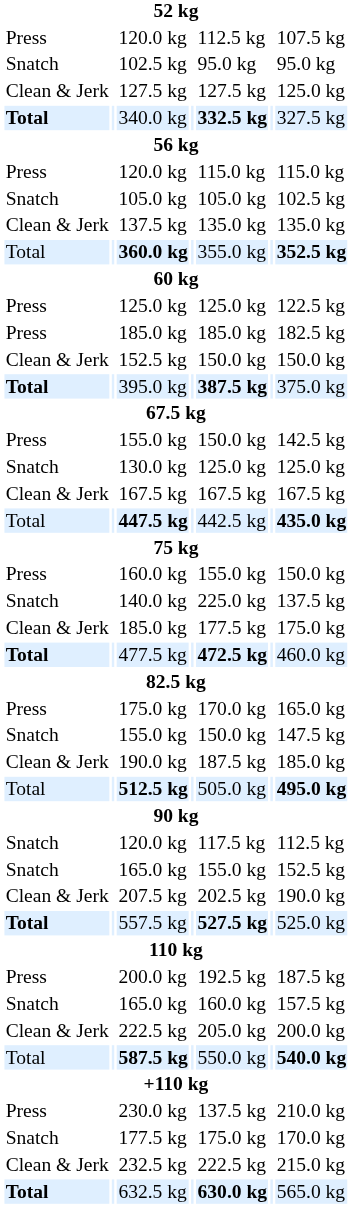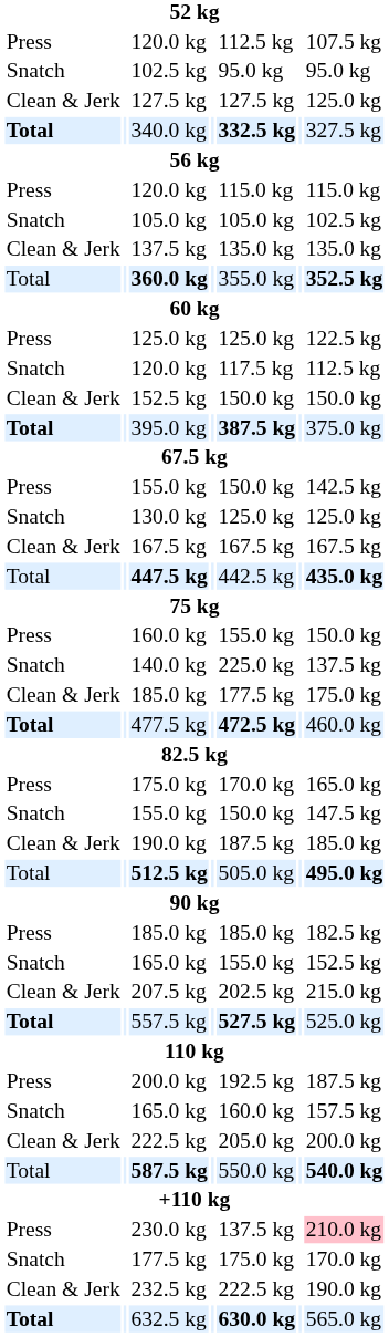 <table>
 <tr>
 <th colspan=7>52 kg</th>
 </tr>
 <tr>
 <td>Press</td>
 <td></td>
 <td>120.0 kg</td>
 <td></td>
 <td>112.5 kg</td>
 <td></td>
 <td>107.5 kg</td>
 </tr>
 <tr>
 <td>Snatch</td>
 <td></td>
 <td>102.5 kg</td>
 <td></td>
 <td>95.0 kg</td>
 <td></td>
 <td>95.0 kg</td>
 </tr>
 <tr>
 <td>Clean & Jerk</td>
 <td></td>
 <td>127.5 kg</td>
 <td></td>
 <td>127.5 kg</td>
 <td></td>
 <td>125.0 kg</td>
 </tr>
 <tr bgcolor=#dfefff>
 <td><strong>Total</strong></td>
 <td><strong></td>
 <td></strong>340.0 kg<strong></td>
 <td></strong></td>
 <td><strong>332.5 kg</strong></td>
 <td><strong></td>
 <td></strong>327.5 kg<strong></td>
 </tr>
 <tr>
 <th colspan=7>56 kg</th>
 </tr>
 <tr>
 <td>Press</td>
 <td></td>
 <td>120.0 kg</td>
 <td></td>
 <td>115.0 kg</td>
 <td></td>
 <td>115.0 kg</td>
 </tr>
 <tr>
 <td>Snatch</td>
 <td></td>
 <td>105.0 kg</td>
 <td></td>
 <td>105.0 kg</td>
 <td></td>
 <td>102.5 kg</td>
 </tr>
 <tr>
 <td>Clean & Jerk</td>
 <td></td>
 <td>137.5 kg</td>
 <td></td>
 <td>135.0 kg</td>
 <td></td>
 <td>135.0 kg</td>
 </tr>
 <tr bgcolor=#dfefff>
 <td></strong>Total<strong></td>
 <td></strong></td>
 <td><strong>360.0 kg</strong></td>
 <td><strong></td>
 <td></strong>355.0 kg<strong></td>
 <td></strong></td>
 <td><strong>352.5 kg</strong></td>
 </tr>
 <tr>
 <th colspan=7>60 kg</th>
 </tr>
 <tr>
 <td>Press</td>
 <td></td>
 <td>125.0 kg</td>
 <td></td>
 <td>125.0 kg</td>
 <td></td>
 <td>122.5 kg</td>
 </tr>
 <tr>
-<td>Press</td>
+<td>Snatch</td>
 <td></td>
-<td>185.0 kg</td>
+<td>120.0 kg</td>
 <td></td>
-<td>185.0 kg</td>
+<td>117.5 kg</td>
 <td></td>
-<td>182.5 kg</td>
+<td>112.5 kg</td>
 </tr>
 <tr>
 <td>Clean & Jerk</td>
 <td></td>
 <td>152.5 kg</td>
 <td></td>
 <td>150.0 kg</td>
 <td></td>
 <td>150.0 kg</td>
 </tr>
 <tr bgcolor=#dfefff>
 <td><strong>Total</strong></td>
 <td><strong></td>
 <td></strong>395.0 kg<strong></td>
 <td></strong></td>
 <td><strong>387.5 kg</strong></td>
 <td><strong></td>
 <td></strong>375.0 kg<strong></td>
 </tr>
 <tr>
 <th colspan=7>67.5 kg</th>
 </tr>
 <tr>
 <td>Press</td>
 <td></td>
 <td>155.0 kg</td>
 <td></td>
 <td>150.0 kg</td>
 <td></td>
 <td>142.5 kg</td>
 </tr>
 <tr>
 <td>Snatch</td>
 <td></td>
 <td>130.0 kg</td>
 <td></td>
 <td>125.0 kg</td>
 <td></td>
 <td>125.0 kg</td>
 </tr>
 <tr>
 <td>Clean & Jerk</td>
 <td></td>
 <td>167.5 kg</td>
 <td></td>
 <td>167.5 kg</td>
 <td></td>
 <td>167.5 kg</td>
 </tr>
 <tr bgcolor=#dfefff>
 <td></strong>Total<strong></td>
 <td></strong></td>
 <td><strong>447.5 kg</strong></td>
 <td><strong></td>
 <td></strong>442.5 kg<strong></td>
 <td></strong></td>
 <td><strong>435.0 kg</strong></td>
 </tr>
 <tr>
 <th colspan=7>75 kg</th>
 </tr>
 <tr>
 <td>Press</td>
 <td></td>
 <td>160.0 kg</td>
 <td></td>
 <td>155.0 kg</td>
 <td></td>
 <td>150.0 kg</td>
 </tr>
 <tr>
 <td>Snatch</td>
 <td></td>
 <td>140.0 kg</td>
 <td></td>
 <td>225.0 kg</td>
 <td></td>
 <td>137.5 kg</td>
 </tr>
 <tr>
 <td>Clean & Jerk</td>
 <td></td>
 <td>185.0 kg</td>
 <td></td>
 <td>177.5 kg</td>
 <td></td>
 <td>175.0 kg</td>
 </tr>
 <tr bgcolor=#dfefff>
 <td><strong>Total</strong></td>
 <td><strong></td>
 <td></strong>477.5 kg<strong></td>
 <td></strong></td>
 <td><strong>472.5 kg</strong></td>
 <td><strong></td>
 <td></strong>460.0 kg<strong></td>
 </tr>
 <tr>
 <th colspan=7>82.5 kg</th>
 </tr>
 <tr>
 <td>Press</td>
 <td></td>
 <td>175.0 kg</td>
 <td></td>
 <td>170.0 kg</td>
 <td></td>
 <td>165.0 kg</td>
 </tr>
 <tr>
 <td>Snatch</td>
 <td></td>
 <td>155.0 kg</td>
 <td></td>
 <td>150.0 kg</td>
 <td></td>
 <td>147.5 kg</td>
 </tr>
 <tr>
 <td>Clean & Jerk</td>
 <td></td>
 <td>190.0 kg</td>
 <td></td>
 <td>187.5 kg</td>
 <td></td>
 <td>185.0 kg</td>
 </tr>
 <tr bgcolor=#dfefff>
 <td></strong>Total<strong></td>
 <td></strong></td>
 <td><strong>512.5 kg</strong></td>
 <td><strong></td>
 <td></strong>505.0 kg<strong></td>
 <td></strong></td>
 <td><strong>495.0 kg</strong></td>
 </tr>
 <tr>
 <th colspan=7>90 kg</th>
 </tr>
 <tr>
-<td>Snatch</td>
+<td>Press</td>
 <td></td>
-<td>120.0 kg</td>
+<td>185.0 kg</td>
 <td></td>
-<td>117.5 kg</td>
+<td>185.0 kg</td>
 <td></td>
-<td>112.5 kg</td>
+<td>182.5 kg</td>
 </tr>
 <tr>
 <td>Snatch</td>
 <td></td>
 <td>165.0 kg</td>
 <td></td>
 <td>155.0 kg</td>
 <td></td>
 <td>152.5 kg</td>
 </tr>
 <tr>
 <td>Clean & Jerk</td>
 <td></td>
 <td>207.5 kg</td>
 <td></td>
 <td>202.5 kg</td>
 <td></td>
-<td>190.0 kg</td>
+<td>215.0 kg</td>
 </tr>
 <tr bgcolor=#dfefff>
 <td><strong>Total</strong></td>
 <td><strong></td>
 <td></strong>557.5 kg<strong></td>
 <td></strong></td>
 <td><strong>527.5 kg</strong></td>
 <td><strong></td>
 <td></strong>525.0 kg<strong></td>
 </tr>
 <tr>
 <th colspan=7>110 kg</th>
 </tr>
 <tr>
 <td>Press</td>
 <td></td>
 <td>200.0 kg</td>
 <td></td>
 <td>192.5 kg</td>
 <td></td>
 <td>187.5 kg</td>
 </tr>
 <tr>
 <td>Snatch</td>
 <td></td>
 <td>165.0 kg</td>
 <td></td>
 <td>160.0 kg</td>
 <td></td>
 <td>157.5 kg</td>
 </tr>
 <tr>
 <td>Clean & Jerk</td>
 <td></td>
 <td>222.5 kg</td>
 <td></td>
 <td>205.0 kg</td>
 <td></td>
 <td>200.0 kg</td>
 </tr>
 <tr bgcolor=#dfefff>
 <td></strong>Total<strong></td>
 <td></strong></td>
 <td><strong>587.5 kg</strong></td>
 <td><strong></td>
 <td></strong>550.0 kg<strong></td>
 <td></strong></td>
 <td><strong>540.0 kg</strong></td>
 </tr>
 <tr>
 <th colspan=7>+110 kg</th>
 </tr>
 <tr>
 <td>Press</td>
 <td></td>
 <td>230.0 kg</td>
 <td></td>
 <td>137.5 kg</td>
 <td></td>
-<td>210.0 kg</td>
+<td style="background: pink;">210.0 kg</td>
 </tr>
 <tr>
 <td>Snatch</td>
 <td></td>
 <td>177.5 kg</td>
 <td></td>
 <td>175.0 kg</td>
 <td></td>
 <td>170.0 kg</td>
 </tr>
 <tr>
 <td>Clean & Jerk</td>
 <td></td>
 <td>232.5 kg</td>
 <td></td>
 <td>222.5 kg</td>
 <td></td>
-<td>215.0 kg</td>
+<td>190.0 kg</td>
 </tr>
 <tr bgcolor=#dfefff>
 <td><strong>Total</strong></td>
 <td><strong></td>
 <td></strong>632.5 kg<strong></td>
 <td></strong></td>
 <td><strong>630.0 kg</strong></td>
 <td><strong></td>
 <td></strong>565.0 kg<strong></td>
 </tr>
 </table>
